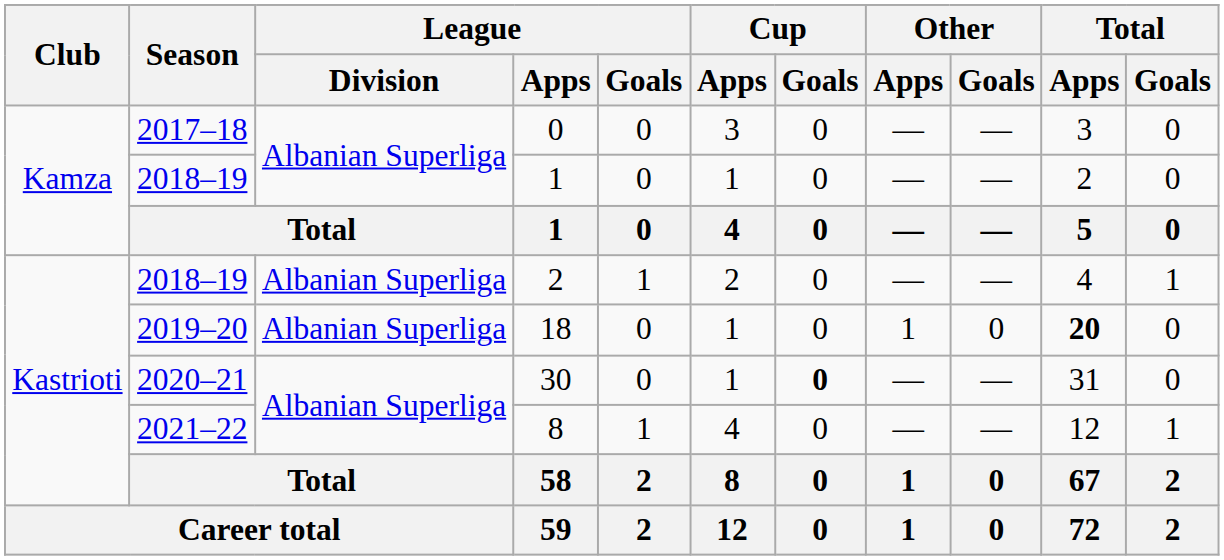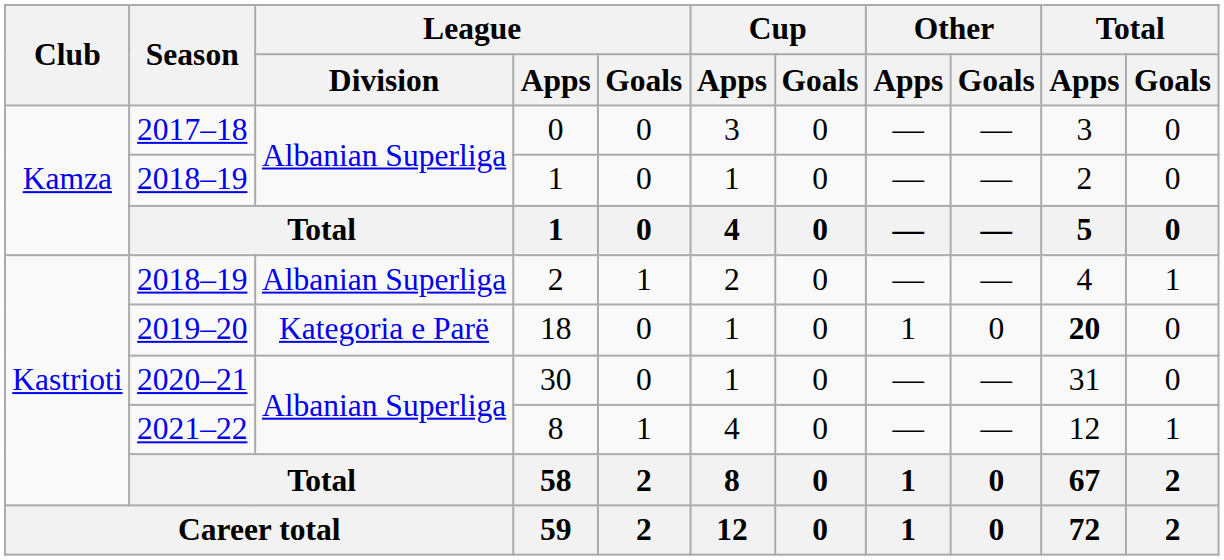 <table class=wikitable style=text-align:center>
 <tr>
 <th rowspan=2>Club</th>
 <th rowspan=2>Season</th>
 <th colspan=3>League</th>
 <th colspan=2>Cup</th>
 <th colspan=2>Other</th>
 <th colspan=2>Total</th>
 </tr>
 <tr>
 <th>Division</th>
 <th>Apps</th>
 <th>Goals</th>
 <th>Apps</th>
 <th>Goals</th>
 <th>Apps</th>
 <th>Goals</th>
 <th>Apps</th>
 <th>Goals</th>
 </tr>
 <tr>
 <td rowspan=3><a href='#'>Kamza</a></td>
 <td><a href='#'>2017–18</a></td>
 <td rowspan=2><a href='#'>Albanian Superliga</a></td>
 <td>0</td>
 <td>0</td>
 <td>3</td>
 <td>0</td>
 <td>—</td>
 <td>—</td>
 <td>3</td>
 <td>0</td>
 </tr>
 <tr>
 <td><a href='#'>2018–19</a></td>
 <td>1</td>
 <td>0</td>
 <td>1</td>
 <td>0</td>
 <td>—</td>
 <td>—</td>
 <td>2</td>
 <td>0</td>
 </tr>
 <tr>
 <th colspan="2">Total</th>
 <th>1</th>
 <th>0</th>
 <th>4</th>
 <th>0</th>
 <th>—</th>
 <th>—</th>
 <th>5</th>
 <th>0</th>
 </tr>
 <tr>
 <td rowspan=5><a href='#'>Kastrioti</a></td>
 <td><a href='#'>2018–19</a></td>
 <td><a href='#'>Albanian Superliga</a></td>
 <td>2</td>
 <td>1</td>
 <td>2</td>
 <td>0</td>
 <td>—</td>
 <td>—</td>
 <td>4</td>
 <td>1</td>
 </tr>
 <tr>
 <td><a href='#'>2019–20</a></td>
-<td><a href='#'>Albanian Superliga</a></td>
+<td><a href='#'>Kategoria e Parë</a></td>
 <td>18</td>
 <td>0</td>
 <td>1</td>
 <td>0</td>
 <td>1</td>
 <td>0</td>
 <td><strong>20</strong></td>
 <td>0</td>
 </tr>
 <tr>
 <td><a href='#'>2020–21</a></td>
 <td rowspan=2><a href='#'>Albanian Superliga</a></td>
 <td>30</td>
 <td>0</td>
 <td>1</td>
-<td><strong>0</strong></td>
+<td>0</td>
 <td>—</td>
 <td>—</td>
 <td>31</td>
 <td>0</td>
 </tr>
 <tr>
 <td><a href='#'>2021–22</a></td>
 <td>8</td>
 <td>1</td>
 <td>4</td>
 <td>0</td>
 <td>—</td>
 <td>—</td>
 <td>12</td>
 <td>1</td>
 </tr>
 <tr>
 <th colspan="2">Total</th>
 <th>58</th>
 <th>2</th>
 <th>8</th>
 <th>0</th>
 <th>1</th>
 <th>0</th>
 <th>67</th>
 <th>2</th>
 </tr>
 <tr>
 <th colspan=3>Career total</th>
 <th>59</th>
 <th>2</th>
 <th>12</th>
 <th>0</th>
 <th>1</th>
 <th>0</th>
 <th>72</th>
 <th>2</th>
 </tr>
 </table>
